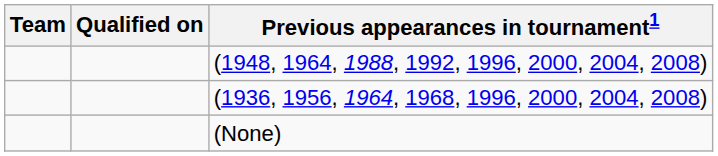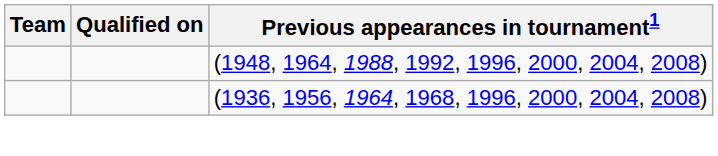 <table class="wikitable sortable" style="text-align: left;">
 <tr>
 <th>Team</th>
 <th>Qualified on</th>
 <th>Previous appearances in tournament<sup><strong><a href='#'>1</a></strong></sup></th>
 </tr>
 <tr>
 <td></td>
 <td></td>
 <td> (<a href='#'>1948</a>, <a href='#'>1964</a>, <em><a href='#'>1988</a></em>, <a href='#'>1992</a>, <a href='#'>1996</a>, <a href='#'>2000</a>, <a href='#'>2004</a>, <a href='#'>2008</a>)</td>
 </tr>
 <tr>
 <td></td>
 <td></td>
 <td> (<a href='#'>1936</a>, <a href='#'>1956</a>, <em><a href='#'>1964</a></em>, <a href='#'>1968</a>, <a href='#'>1996</a>, <a href='#'>2000</a>, <a href='#'>2004</a>, <a href='#'>2008</a>)</td>
 </tr>
-<tr>
-<td></td>
-<td></td>
-<td> (None)</td>
-</tr>
 </table>
